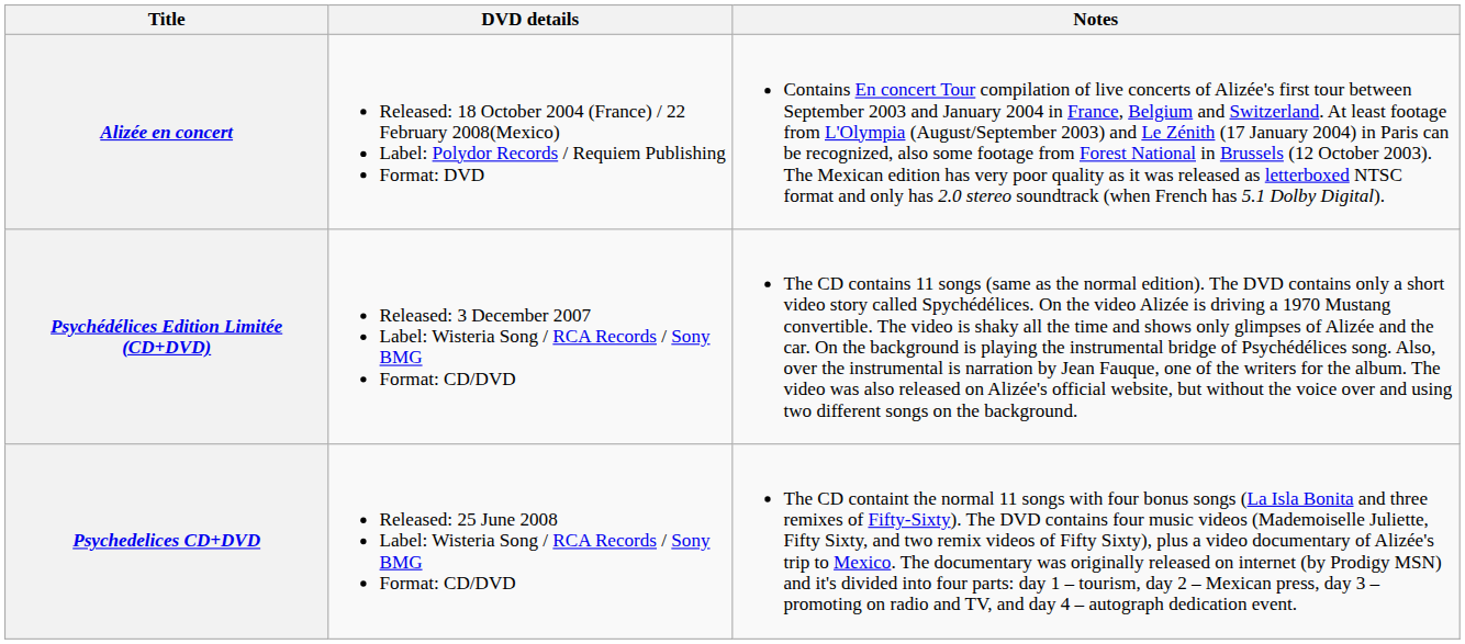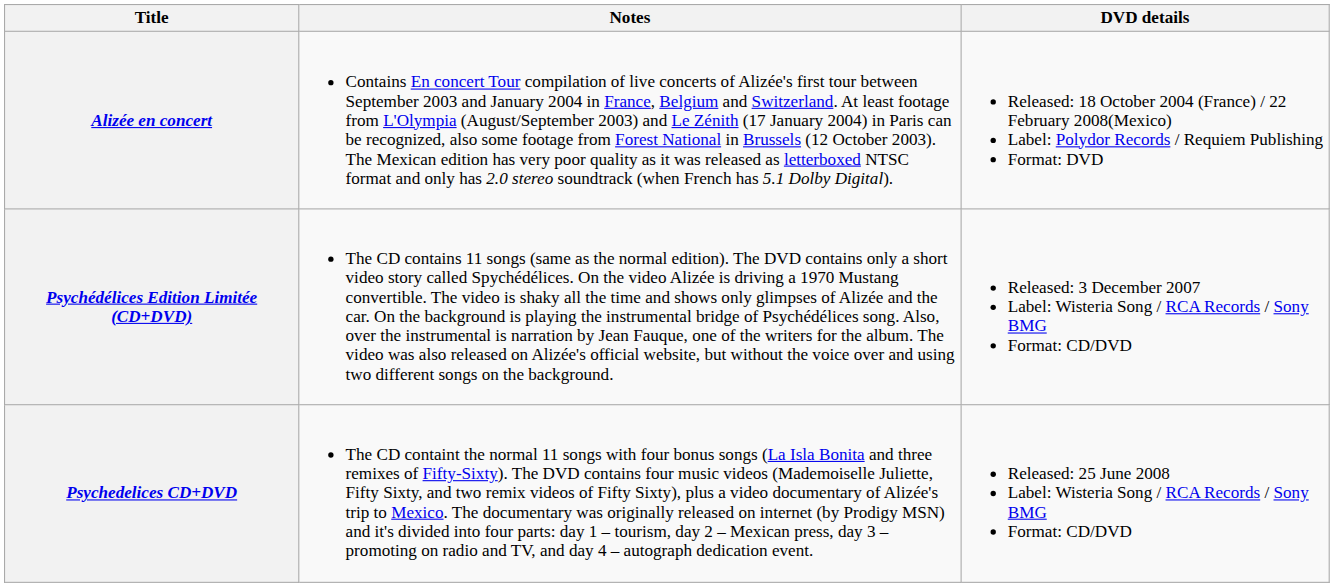 <table class="wikitable plainrowheaders" style="width:98%;">
 <tr>
 <th scope="col" style="width:20%;">Title</th>
+<th scope="col" style="width:45%;">Notes</th>
 <th scope="col" style="width:25%;">DVD details</th>
-<th scope="col" style="width:45%;">Notes</th>
 </tr>
 <tr>
 <th scope="row"><em><a href='#'>Alizée en concert</a></em></th>
+<td><br><ul><li>Contains <a href='#'>En concert Tour</a> compilation of live concerts of Alizée's first tour between September 2003 and January 2004 in <a href='#'>France</a>, <a href='#'>Belgium</a> and <a href='#'>Switzerland</a>. At least footage from <a href='#'>L'Olympia</a> (August/September 2003) and <a href='#'>Le Zénith</a> (17 January 2004) in Paris can be recognized, also some footage from <a href='#'>Forest National</a> in <a href='#'>Brussels</a> (12 October 2003). The Mexican edition has very poor quality as it was released as <a href='#'>letterboxed</a> NTSC format and only has <em>2.0 stereo</em> soundtrack (when French has <em>5.1 Dolby Digital</em>).</li></ul></td>
 <td><br><ul><li>Released: 18 October 2004 (France) / 22 February 2008(Mexico) </li><li>Label: <a href='#'>Polydor Records</a> / Requiem Publishing</li><li>Format: DVD</li></ul></td>
-<td><br><ul><li>Contains <a href='#'>En concert Tour</a> compilation of live concerts of Alizée's first tour between September 2003 and January 2004 in <a href='#'>France</a>, <a href='#'>Belgium</a> and <a href='#'>Switzerland</a>. At least footage from <a href='#'>L'Olympia</a> (August/September 2003) and <a href='#'>Le Zénith</a> (17 January 2004) in Paris can be recognized, also some footage from <a href='#'>Forest National</a> in <a href='#'>Brussels</a> (12 October 2003). The Mexican edition has very poor quality as it was released as <a href='#'>letterboxed</a> NTSC format and only has <em>2.0 stereo</em> soundtrack (when French has <em>5.1 Dolby Digital</em>).</li></ul></td>
 </tr>
 <tr>
 <th scope="row"><em><a href='#'>Psychédélices Edition Limitée (CD+DVD)</a></em></th>
+<td><br><ul><li>The CD contains 11 songs (same as the normal edition). The DVD contains only a short video story called Spychédélices. On the video Alizée is driving a 1970 Mustang convertible. The video is shaky all the time and shows only glimpses of Alizée and the car. On the background is playing the instrumental bridge of Psychédélices song. Also, over the instrumental is narration by Jean Fauque, one of the writers for the album. The video was also released on Alizée's official website, but without the voice over and using two different songs on the background.</li></ul></td>
 <td><br><ul><li>Released: 3 December 2007</li><li>Label: Wisteria Song / <a href='#'>RCA Records</a> / <a href='#'>Sony BMG</a></li><li>Format: CD/DVD</li></ul></td>
-<td><br><ul><li>The CD contains 11 songs (same as the normal edition). The DVD contains only a short video story called Spychédélices. On the video Alizée is driving a 1970 Mustang convertible. The video is shaky all the time and shows only glimpses of Alizée and the car. On the background is playing the instrumental bridge of Psychédélices song. Also, over the instrumental is narration by Jean Fauque, one of the writers for the album. The video was also released on Alizée's official website, but without the voice over and using two different songs on the background.</li></ul></td>
 </tr>
 <tr>
 <th scope="row"><em><a href='#'>Psychedelices CD+DVD</a></em></th>
+<td><br><ul><li>The CD containt the normal 11 songs with four bonus songs (<a href='#'>La Isla Bonita</a> and three remixes of <a href='#'>Fifty-Sixty</a>). The DVD contains four music videos (Mademoiselle Juliette, Fifty Sixty, and two remix videos of Fifty Sixty), plus a video documentary of Alizée's trip to <a href='#'>Mexico</a>. The documentary was originally released on internet (by Prodigy MSN) and it's divided into four parts: day 1 – tourism, day 2 – Mexican press, day 3 – promoting on radio and TV, and day 4 – autograph dedication event.</li></ul></td>
 <td><br><ul><li>Released: 25 June 2008</li><li>Label: Wisteria Song / <a href='#'>RCA Records</a> / <a href='#'>Sony BMG</a></li><li>Format: CD/DVD</li></ul></td>
-<td><br><ul><li>The CD containt the normal 11 songs with four bonus songs (<a href='#'>La Isla Bonita</a> and three remixes of <a href='#'>Fifty-Sixty</a>). The DVD contains four music videos (Mademoiselle Juliette, Fifty Sixty, and two remix videos of Fifty Sixty), plus a video documentary of Alizée's trip to <a href='#'>Mexico</a>. The documentary was originally released on internet (by Prodigy MSN) and it's divided into four parts: day 1 – tourism, day 2 – Mexican press, day 3 – promoting on radio and TV, and day 4 – autograph dedication event.</li></ul></td>
 </tr>
 </table>
